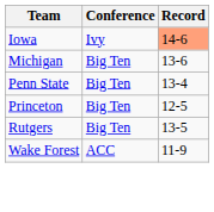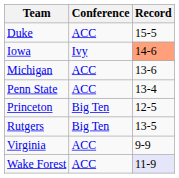 <table class="wikitable">
 <tr>
 <th>Team</th>
 <th>Conference</th>
 <th>Record</th>
+</tr>
+<tr>
+<td><a href='#'>Duke</a></td>
+<td><a href='#'>ACC</a></td>
+<td>15-5</td>
 </tr>
 <tr>
 <td><a href='#'>Iowa</a></td>
 <td><a href='#'>Ivy</a></td>
 <td style="background: lightsalmon;">14-6</td>
 </tr>
 <tr>
 <td><a href='#'>Michigan</a></td>
-<td><a href='#'>Big Ten</a></td>
+<td><a href='#'>ACC</a></td>
 <td>13-6</td>
 </tr>
 <tr>
 <td><a href='#'>Penn State</a></td>
-<td><a href='#'>Big Ten</a></td>
+<td><a href='#'>ACC</a></td>
 <td>13-4</td>
 </tr>
 <tr>
 <td><a href='#'>Princeton</a></td>
 <td><a href='#'>Big Ten</a></td>
 <td>12-5</td>
 </tr>
 <tr>
 <td><a href='#'>Rutgers</a></td>
 <td><a href='#'>Big Ten</a></td>
 <td>13-5</td>
 </tr>
 <tr>
+<td><a href='#'>Virginia</a></td>
+<td><a href='#'>ACC</a></td>
+<td>9-9</td>
+</tr>
+<tr>
 <td><a href='#'>Wake Forest</a></td>
 <td><a href='#'>ACC</a></td>
-<td>11-9</td>
+<td style="background: lavender;">11-9</td>
 </tr>
 </table>
